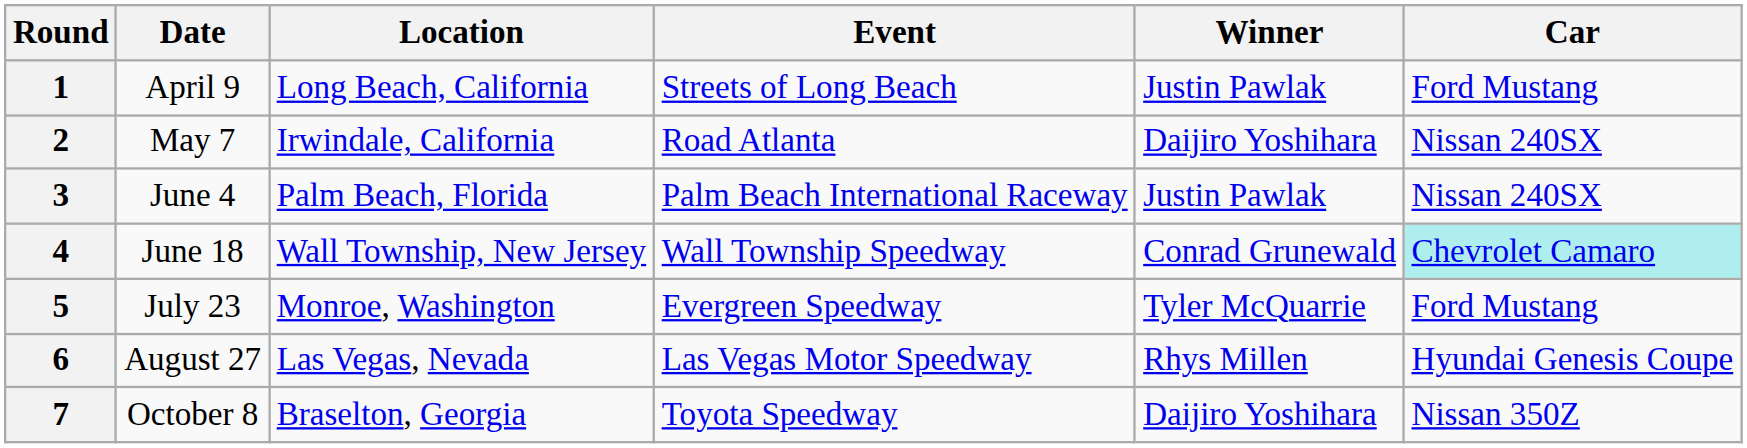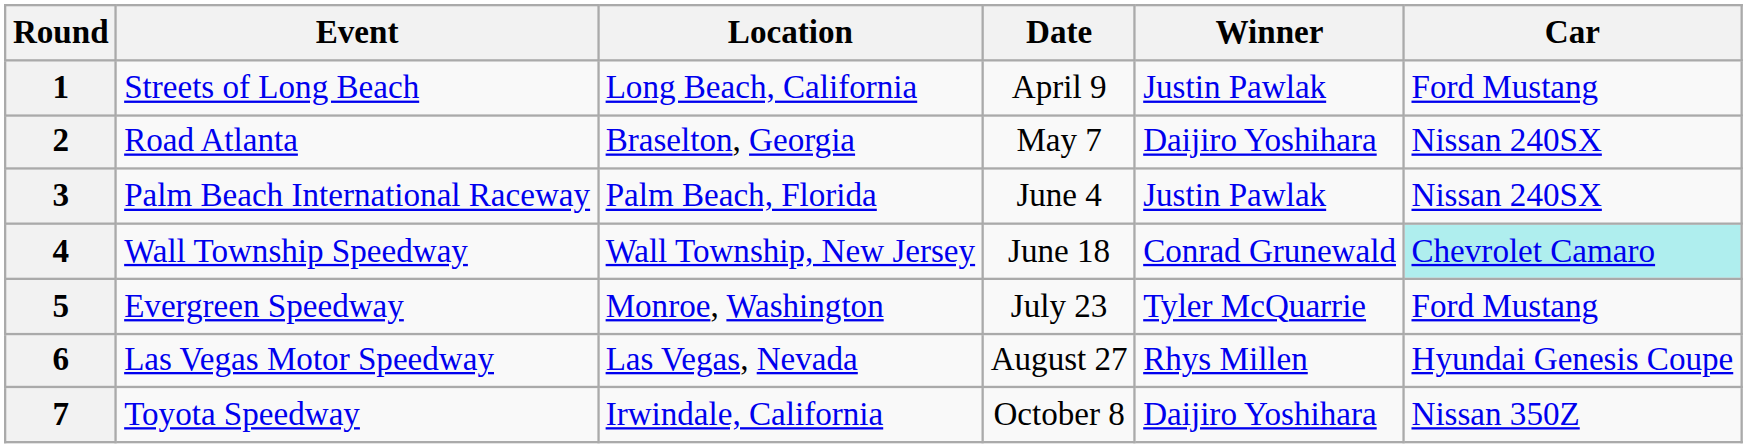 <table class="wikitable" style="font-size: 90%;">
 <tr>
 <th>Round</th>
+<th>Event</th>
+<th>Location</th>
 <th>Date</th>
-<th>Location</th>
-<th>Event</th>
 <th>Winner</th>
 <th>Car</th>
 </tr>
 <tr>
 <th>1</th>
+<td><a href='#'>Streets of Long Beach</a></td>
+<td><a href='#'>Long Beach, California</a></td>
 <td align="center">April 9</td>
-<td><a href='#'>Long Beach, California</a></td>
-<td><a href='#'>Streets of Long Beach</a></td>
 <td> <a href='#'>Justin Pawlak</a></td>
 <td> <a href='#'>Ford Mustang</a></td>
 </tr>
 <tr>
 <th>2</th>
+<td><a href='#'>Road Atlanta</a></td>
+<td><a href='#'>Braselton</a>, <a href='#'>Georgia</a></td>
 <td align="center">May 7</td>
-<td><a href='#'>Irwindale, California</a></td>
-<td><a href='#'>Road Atlanta</a></td>
 <td> <a href='#'>Daijiro Yoshihara</a></td>
 <td> <a href='#'>Nissan 240SX</a></td>
 </tr>
 <tr>
 <th>3</th>
+<td><a href='#'>Palm Beach International Raceway</a></td>
+<td><a href='#'>Palm Beach, Florida</a></td>
 <td align="center">June 4</td>
-<td><a href='#'>Palm Beach, Florida</a></td>
-<td><a href='#'>Palm Beach International Raceway</a></td>
 <td> <a href='#'>Justin Pawlak</a></td>
 <td> <a href='#'>Nissan 240SX</a></td>
 </tr>
 <tr>
 <th>4</th>
+<td><a href='#'>Wall Township Speedway</a></td>
+<td><a href='#'>Wall Township, New Jersey</a></td>
 <td align="center">June 18</td>
-<td><a href='#'>Wall Township, New Jersey</a></td>
-<td><a href='#'>Wall Township Speedway</a></td>
 <td> <a href='#'>Conrad Grunewald</a></td>
 <td style="background: paleturquoise;"> <a href='#'>Chevrolet Camaro</a></td>
 </tr>
 <tr>
 <th>5</th>
+<td><a href='#'>Evergreen Speedway</a></td>
+<td><a href='#'>Monroe</a>, <a href='#'>Washington</a></td>
 <td align="center">July 23</td>
-<td><a href='#'>Monroe</a>, <a href='#'>Washington</a></td>
-<td><a href='#'>Evergreen Speedway</a></td>
 <td> <a href='#'>Tyler McQuarrie</a></td>
 <td> <a href='#'>Ford Mustang</a></td>
 </tr>
 <tr>
 <th>6</th>
+<td><a href='#'>Las Vegas Motor Speedway</a></td>
+<td><a href='#'>Las Vegas</a>, <a href='#'>Nevada</a></td>
 <td align="center">August 27</td>
-<td><a href='#'>Las Vegas</a>, <a href='#'>Nevada</a></td>
-<td><a href='#'>Las Vegas Motor Speedway</a></td>
 <td> <a href='#'>Rhys Millen</a></td>
 <td> <a href='#'>Hyundai Genesis Coupe</a></td>
 </tr>
 <tr>
 <th>7</th>
+<td><a href='#'>Toyota Speedway</a></td>
+<td><a href='#'>Irwindale, California</a></td>
 <td align="center">October 8</td>
-<td><a href='#'>Braselton</a>, <a href='#'>Georgia</a></td>
-<td><a href='#'>Toyota Speedway</a></td>
 <td> <a href='#'>Daijiro Yoshihara</a></td>
 <td> <a href='#'>Nissan 350Z</a></td>
 </tr>
 </table>
